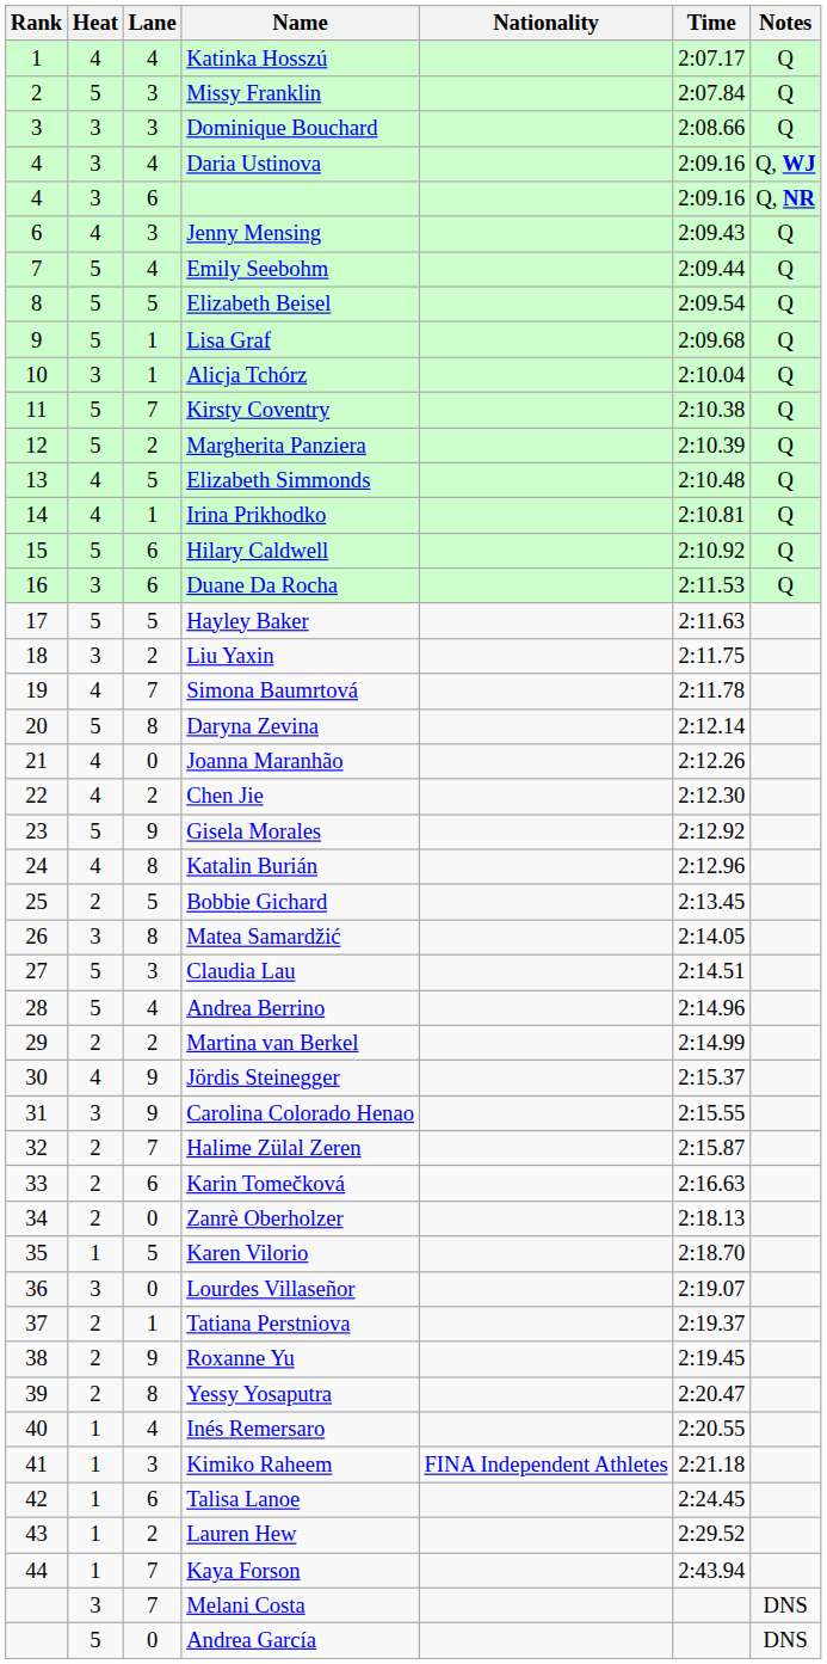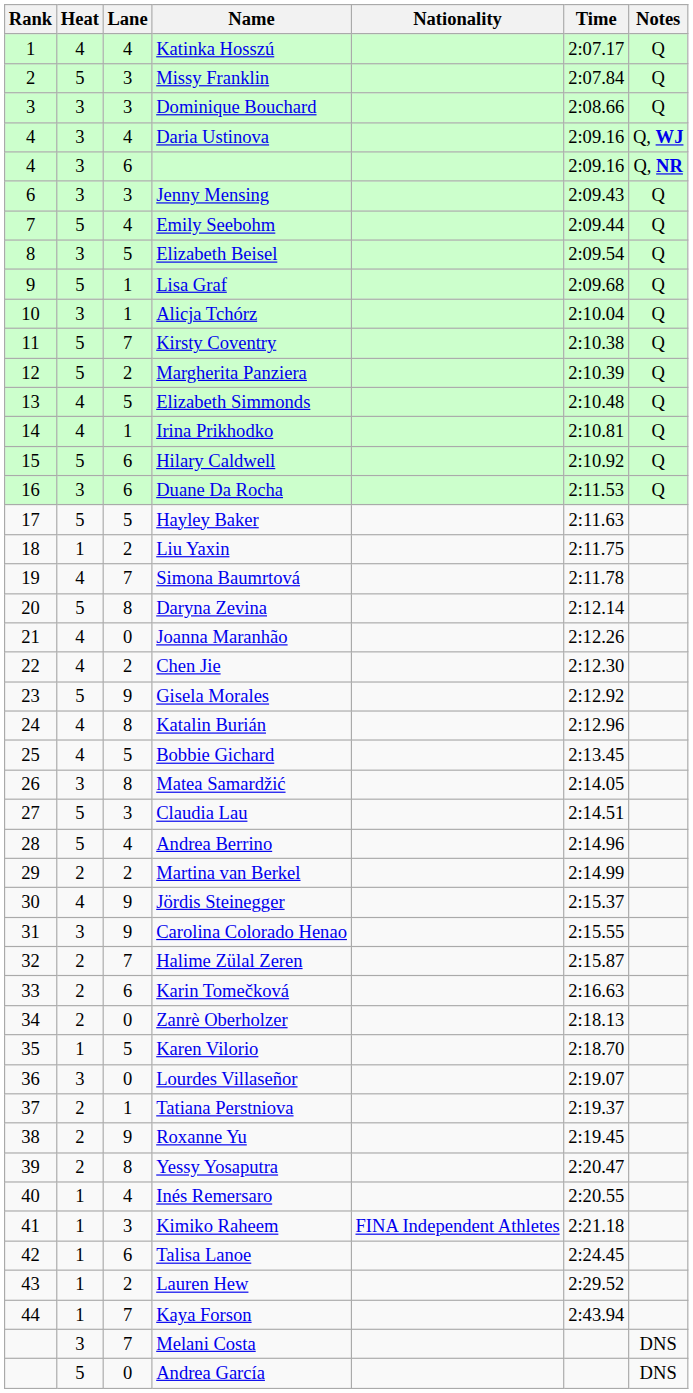 <table class="wikitable sortable" style="text-align:center">
 <tr>
 <th>Rank</th>
 <th>Heat</th>
 <th>Lane</th>
 <th>Name</th>
 <th>Nationality</th>
 <th>Time</th>
 <th>Notes</th>
 </tr>
 <tr bgcolor=ccffcc>
 <td>1</td>
 <td>4</td>
 <td>4</td>
 <td align=left><a href='#'>Katinka Hosszú</a></td>
 <td align=left></td>
 <td>2:07.17</td>
 <td>Q</td>
 </tr>
 <tr bgcolor=ccffcc>
 <td>2</td>
 <td>5</td>
 <td>3</td>
 <td align=left><a href='#'>Missy Franklin</a></td>
 <td align=left></td>
 <td>2:07.84</td>
 <td>Q</td>
 </tr>
 <tr bgcolor=ccffcc>
 <td>3</td>
 <td>3</td>
 <td>3</td>
 <td align=left><a href='#'>Dominique Bouchard</a></td>
 <td align=left></td>
 <td>2:08.66</td>
 <td>Q</td>
 </tr>
 <tr bgcolor=ccffcc>
 <td>4</td>
 <td>3</td>
 <td>4</td>
 <td align=left><a href='#'>Daria Ustinova</a></td>
 <td align=left></td>
 <td>2:09.16</td>
 <td>Q, <strong><a href='#'>WJ</a></strong></td>
 </tr>
 <tr bgcolor=ccffcc>
 <td>4</td>
 <td>3</td>
 <td>6</td>
 <td align=left></td>
 <td align=left></td>
 <td>2:09.16</td>
 <td>Q, <strong><a href='#'>NR</a></strong></td>
 </tr>
 <tr bgcolor=ccffcc>
 <td>6</td>
-<td>4</td>
+<td>3</td>
 <td>3</td>
 <td align=left><a href='#'>Jenny Mensing</a></td>
 <td align=left></td>
 <td>2:09.43</td>
 <td>Q</td>
 </tr>
 <tr bgcolor=ccffcc>
 <td>7</td>
 <td>5</td>
 <td>4</td>
 <td align=left><a href='#'>Emily Seebohm</a></td>
 <td align=left></td>
 <td>2:09.44</td>
 <td>Q</td>
 </tr>
 <tr bgcolor=ccffcc>
 <td>8</td>
-<td>5</td>
+<td>3</td>
 <td>5</td>
 <td align=left><a href='#'>Elizabeth Beisel</a></td>
 <td align=left></td>
 <td>2:09.54</td>
 <td>Q</td>
 </tr>
 <tr bgcolor=ccffcc>
 <td>9</td>
 <td>5</td>
 <td>1</td>
 <td align=left><a href='#'>Lisa Graf</a></td>
 <td align=left></td>
 <td>2:09.68</td>
 <td>Q</td>
 </tr>
 <tr bgcolor=ccffcc>
 <td>10</td>
 <td>3</td>
 <td>1</td>
 <td align=left><a href='#'>Alicja Tchórz</a></td>
 <td align=left></td>
 <td>2:10.04</td>
 <td>Q</td>
 </tr>
 <tr bgcolor=ccffcc>
 <td>11</td>
 <td>5</td>
 <td>7</td>
 <td align=left><a href='#'>Kirsty Coventry</a></td>
 <td align=left></td>
 <td>2:10.38</td>
 <td>Q</td>
 </tr>
 <tr bgcolor=ccffcc>
 <td>12</td>
 <td>5</td>
 <td>2</td>
 <td align=left><a href='#'>Margherita Panziera</a></td>
 <td align=left></td>
 <td>2:10.39</td>
 <td>Q</td>
 </tr>
 <tr bgcolor=ccffcc>
 <td>13</td>
 <td>4</td>
 <td>5</td>
 <td align=left><a href='#'>Elizabeth Simmonds</a></td>
 <td align=left></td>
 <td>2:10.48</td>
 <td>Q</td>
 </tr>
 <tr bgcolor=ccffcc>
 <td>14</td>
 <td>4</td>
 <td>1</td>
 <td align=left><a href='#'>Irina Prikhodko</a></td>
 <td align=left></td>
 <td>2:10.81</td>
 <td>Q</td>
 </tr>
 <tr bgcolor=ccffcc>
 <td>15</td>
 <td>5</td>
 <td>6</td>
 <td align=left><a href='#'>Hilary Caldwell</a></td>
 <td align=left></td>
 <td>2:10.92</td>
 <td>Q</td>
 </tr>
 <tr bgcolor=ccffcc>
 <td>16</td>
 <td>3</td>
 <td>6</td>
 <td align=left><a href='#'>Duane Da Rocha</a></td>
 <td align=left></td>
 <td>2:11.53</td>
 <td>Q</td>
 </tr>
 <tr>
 <td>17</td>
 <td>5</td>
 <td>5</td>
 <td align=left><a href='#'>Hayley Baker</a></td>
 <td align=left></td>
 <td>2:11.63</td>
 <td></td>
 </tr>
 <tr>
 <td>18</td>
-<td>3</td>
+<td>1</td>
 <td>2</td>
 <td align=left><a href='#'>Liu Yaxin</a></td>
 <td align=left></td>
 <td>2:11.75</td>
 <td></td>
 </tr>
 <tr>
 <td>19</td>
 <td>4</td>
 <td>7</td>
 <td align=left><a href='#'>Simona Baumrtová</a></td>
 <td align=left></td>
 <td>2:11.78</td>
 <td></td>
 </tr>
 <tr>
 <td>20</td>
 <td>5</td>
 <td>8</td>
 <td align=left><a href='#'>Daryna Zevina</a></td>
 <td align=left></td>
 <td>2:12.14</td>
 <td></td>
 </tr>
 <tr>
 <td>21</td>
 <td>4</td>
 <td>0</td>
 <td align=left><a href='#'>Joanna Maranhão</a></td>
 <td align=left></td>
 <td>2:12.26</td>
 <td></td>
 </tr>
 <tr>
 <td>22</td>
 <td>4</td>
 <td>2</td>
 <td align=left><a href='#'>Chen Jie</a></td>
 <td align=left></td>
 <td>2:12.30</td>
 <td></td>
 </tr>
 <tr>
 <td>23</td>
 <td>5</td>
 <td>9</td>
 <td align=left><a href='#'>Gisela Morales</a></td>
 <td align=left></td>
 <td>2:12.92</td>
 <td></td>
 </tr>
 <tr>
 <td>24</td>
 <td>4</td>
 <td>8</td>
 <td align=left><a href='#'>Katalin Burián</a></td>
 <td align=left></td>
 <td>2:12.96</td>
 <td></td>
 </tr>
 <tr>
 <td>25</td>
-<td>2</td>
+<td>4</td>
 <td>5</td>
 <td align=left><a href='#'>Bobbie Gichard</a></td>
 <td align=left></td>
 <td>2:13.45</td>
 <td></td>
 </tr>
 <tr>
 <td>26</td>
 <td>3</td>
 <td>8</td>
 <td align=left><a href='#'>Matea Samardžić</a></td>
 <td align=left></td>
 <td>2:14.05</td>
 <td></td>
 </tr>
 <tr>
 <td>27</td>
 <td>5</td>
 <td>3</td>
 <td align=left><a href='#'>Claudia Lau</a></td>
 <td align=left></td>
 <td>2:14.51</td>
 <td></td>
 </tr>
 <tr>
 <td>28</td>
 <td>5</td>
 <td>4</td>
 <td align=left><a href='#'>Andrea Berrino</a></td>
 <td align=left></td>
 <td>2:14.96</td>
 <td></td>
 </tr>
 <tr>
 <td>29</td>
 <td>2</td>
 <td>2</td>
 <td align=left><a href='#'>Martina van Berkel</a></td>
 <td align=left></td>
 <td>2:14.99</td>
 <td></td>
 </tr>
 <tr>
 <td>30</td>
 <td>4</td>
 <td>9</td>
 <td align=left><a href='#'>Jördis Steinegger</a></td>
 <td align=left></td>
 <td>2:15.37</td>
 <td></td>
 </tr>
 <tr>
 <td>31</td>
 <td>3</td>
 <td>9</td>
 <td align=left><a href='#'>Carolina Colorado Henao</a></td>
 <td align=left></td>
 <td>2:15.55</td>
 <td></td>
 </tr>
 <tr>
 <td>32</td>
 <td>2</td>
 <td>7</td>
 <td align=left><a href='#'>Halime Zülal Zeren</a></td>
 <td align=left></td>
 <td>2:15.87</td>
 <td></td>
 </tr>
 <tr>
 <td>33</td>
 <td>2</td>
 <td>6</td>
 <td align=left><a href='#'>Karin Tomečková</a></td>
 <td align=left></td>
 <td>2:16.63</td>
 <td></td>
 </tr>
 <tr>
 <td>34</td>
 <td>2</td>
 <td>0</td>
 <td align=left><a href='#'>Zanrè Oberholzer</a></td>
 <td align=left></td>
 <td>2:18.13</td>
 <td></td>
 </tr>
 <tr>
 <td>35</td>
 <td>1</td>
 <td>5</td>
 <td align=left><a href='#'>Karen Vilorio</a></td>
 <td align=left></td>
 <td>2:18.70</td>
 <td></td>
 </tr>
 <tr>
 <td>36</td>
 <td>3</td>
 <td>0</td>
 <td align=left><a href='#'>Lourdes Villaseñor</a></td>
 <td align=left></td>
 <td>2:19.07</td>
 <td></td>
 </tr>
 <tr>
 <td>37</td>
 <td>2</td>
 <td>1</td>
 <td align=left><a href='#'>Tatiana Perstniova</a></td>
 <td align=left></td>
 <td>2:19.37</td>
 <td></td>
 </tr>
 <tr>
 <td>38</td>
 <td>2</td>
 <td>9</td>
 <td align=left><a href='#'>Roxanne Yu</a></td>
 <td align=left></td>
 <td>2:19.45</td>
 <td></td>
 </tr>
 <tr>
 <td>39</td>
 <td>2</td>
 <td>8</td>
 <td align=left><a href='#'>Yessy Yosaputra</a></td>
 <td align=left></td>
 <td>2:20.47</td>
 <td></td>
 </tr>
 <tr>
 <td>40</td>
 <td>1</td>
 <td>4</td>
 <td align=left><a href='#'>Inés Remersaro</a></td>
 <td align=left></td>
 <td>2:20.55</td>
 <td></td>
 </tr>
 <tr>
 <td>41</td>
 <td>1</td>
 <td>3</td>
 <td align=left><a href='#'>Kimiko Raheem</a></td>
 <td align=left><a href='#'>FINA Independent Athletes</a></td>
 <td>2:21.18</td>
 <td></td>
 </tr>
 <tr>
 <td>42</td>
 <td>1</td>
 <td>6</td>
 <td align=left><a href='#'>Talisa Lanoe</a></td>
 <td align=left></td>
 <td>2:24.45</td>
 <td></td>
 </tr>
 <tr>
 <td>43</td>
 <td>1</td>
 <td>2</td>
 <td align=left><a href='#'>Lauren Hew</a></td>
 <td align=left></td>
 <td>2:29.52</td>
 <td></td>
 </tr>
 <tr>
 <td>44</td>
 <td>1</td>
 <td>7</td>
 <td align=left><a href='#'>Kaya Forson</a></td>
 <td align=left></td>
 <td>2:43.94</td>
 <td></td>
 </tr>
 <tr>
 <td></td>
 <td>3</td>
 <td>7</td>
 <td align=left><a href='#'>Melani Costa</a></td>
 <td align=left></td>
 <td></td>
 <td>DNS</td>
 </tr>
 <tr>
 <td></td>
 <td>5</td>
 <td>0</td>
 <td align=left><a href='#'>Andrea García</a></td>
 <td align=left></td>
 <td></td>
 <td>DNS</td>
 </tr>
 </table>
